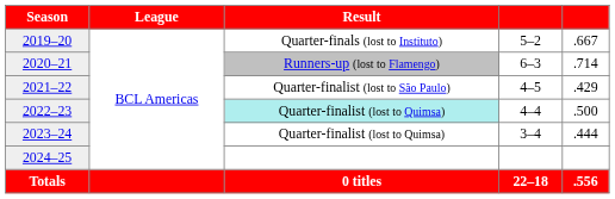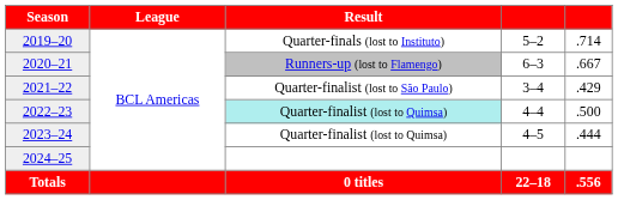 <table class="sortable" border=1 style="border-collapse:collapse; font-size:90%;" cellpadding=3 cellspacing=0 width=70%>
 <tr align=center bgcolor=#ff0000 style="color:white;">
 <th>Season</th>
 <th>League</th>
 <th>Result</th>
 <th></th>
 <th></th>
 </tr>
 <tr align="center">
 <td bgcolor="#efefef"><a href='#'>2019–20</a></td>
 <td rowspan="6"><a href='#'>BCL Americas</a></td>
 <td>Quarter-finals <small>(lost to <a href='#'>Instituto</a>)</small></td>
 <td>5–2</td>
-<td>.667</td>
+<td>.714</td>
 </tr>
 <tr align="center">
 <td bgcolor="#efefef"><a href='#'>2020–21</a></td>
 <td bgcolor="silver"><a href='#'>Runners-up</a> <small>(lost to <a href='#'>Flamengo</a>)</small></td>
 <td>6–3</td>
-<td>.714</td>
+<td>.667</td>
 </tr>
 <tr align="center">
 <td bgcolor="#efefef"><a href='#'>2021–22</a></td>
 <td>Quarter-finalist <small>(lost to <a href='#'>São Paulo</a>)</small></td>
-<td>4–5</td>
+<td>3–4</td>
 <td>.429</td>
 </tr>
 <tr align="center">
 <td bgcolor="#efefef"><a href='#'>2022–23</a></td>
 <td style="background: paleturquoise;">Quarter-finalist <small>(lost to <a href='#'>Quimsa</a>)</small></td>
 <td>4–4</td>
 <td>.500</td>
 </tr>
 <tr align="center">
 <td bgcolor="#efefef"><a href='#'>2023–24</a></td>
 <td>Quarter-finalist <small>(lost to Quimsa)</small></td>
-<td>3–4</td>
+<td>4–5</td>
 <td>.444</td>
 </tr>
 <tr align="center">
 <td bgcolor="#efefef"><a href='#'>2024–25</a></td>
 <td></td>
 <td></td>
 <td></td>
 </tr>
 <tr bgcolor="#ff0000" style="color:white;">
 <th>Totals</th>
 <th></th>
 <th>0 titles</th>
 <th>22–18</th>
 <th>.556</th>
 </tr>
 </table>
